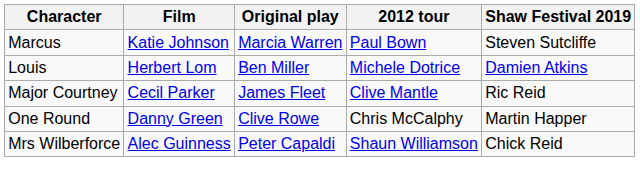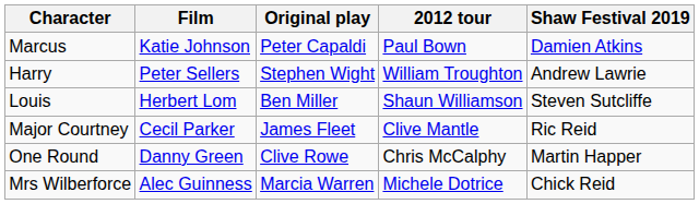 <table class="wikitable">
 <tr>
 <th>Character</th>
 <th>Film</th>
 <th>Original play</th>
 <th>2012 tour</th>
 <th>Shaw Festival 2019</th>
 </tr>
 <tr>
 <td>Marcus</td>
 <td><a href='#'>Katie Johnson</a></td>
-<td><a href='#'>Marcia Warren</a></td>
+<td><a href='#'>Peter Capaldi</a></td>
 <td><a href='#'>Paul Bown</a></td>
-<td>Steven Sutcliffe</td>
+<td><a href='#'>Damien Atkins</a></td>
+</tr>
+<tr>
+<td>Harry</td>
+<td><a href='#'>Peter Sellers</a></td>
+<td><a href='#'>Stephen Wight</a></td>
+<td><a href='#'>William Troughton</a></td>
+<td>Andrew Lawrie</td>
 </tr>
 <tr>
 <td>Louis</td>
 <td><a href='#'>Herbert Lom</a></td>
 <td><a href='#'>Ben Miller</a></td>
-<td><a href='#'>Michele Dotrice</a></td>
-<td><a href='#'>Damien Atkins</a></td>
+<td><a href='#'>Shaun Williamson</a></td>
+<td>Steven Sutcliffe</td>
 </tr>
 <tr>
 <td>Major Courtney</td>
 <td><a href='#'>Cecil Parker</a></td>
 <td><a href='#'>James Fleet</a></td>
 <td><a href='#'>Clive Mantle</a></td>
 <td>Ric Reid</td>
 </tr>
 <tr>
 <td>One Round</td>
 <td><a href='#'>Danny Green</a></td>
 <td><a href='#'>Clive Rowe</a></td>
 <td>Chris McCalphy</td>
 <td>Martin Happer</td>
 </tr>
 <tr>
 <td>Mrs Wilberforce</td>
 <td><a href='#'>Alec Guinness</a></td>
-<td><a href='#'>Peter Capaldi</a></td>
-<td><a href='#'>Shaun Williamson</a></td>
+<td><a href='#'>Marcia Warren</a></td>
+<td><a href='#'>Michele Dotrice</a></td>
 <td>Chick Reid</td>
 </tr>
 <tr>
 </tr>
 </table>
